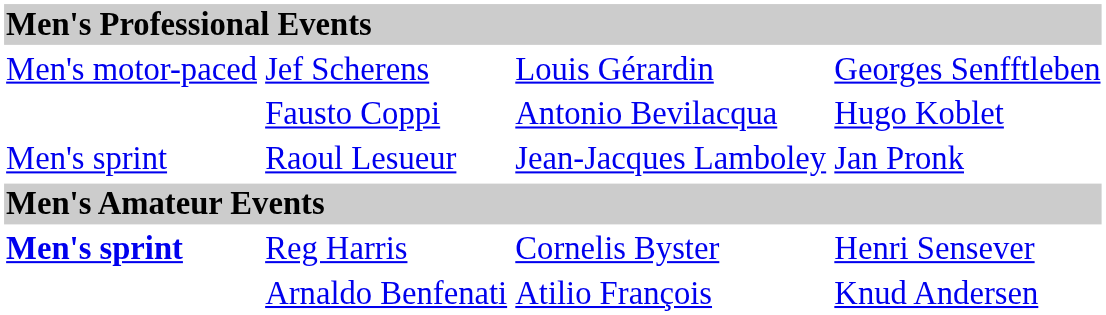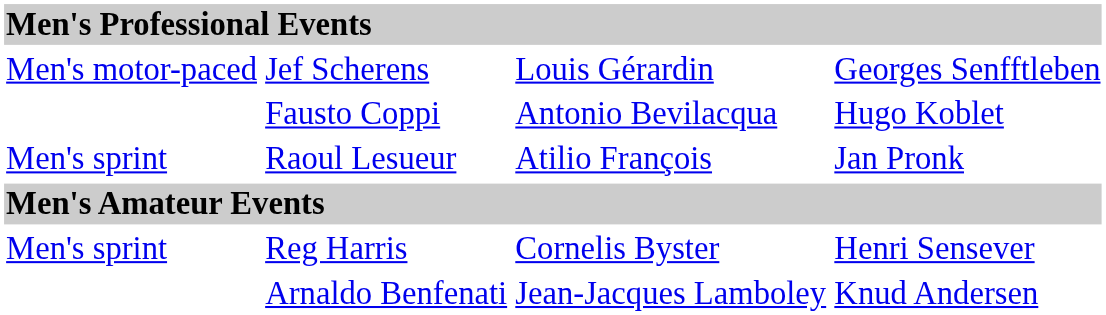 <table>
 <tr bgcolor="#cccccc">
 <td colspan=7><strong>Men's Professional Events</strong></td>
 </tr>
 <tr>
 <td><a href='#'>Men's motor-paced</a><br></td>
 <td><a href='#'>Jef Scherens</a><br></td>
 <td><a href='#'>Louis Gérardin</a><br></td>
 <td><a href='#'>Georges Senfftleben</a><br></td>
 </tr>
 <tr>
 <td><br></td>
 <td><a href='#'>Fausto Coppi</a><br></td>
 <td><a href='#'>Antonio Bevilacqua</a><br></td>
 <td><a href='#'>Hugo Koblet</a><br></td>
 </tr>
 <tr>
 <td><a href='#'>Men's sprint</a> <br></td>
 <td><a href='#'>Raoul Lesueur</a><br></td>
-<td><a href='#'>Jean-Jacques Lamboley</a><br></td>
+<td><a href='#'>Atilio François</a><br></td>
 <td><a href='#'>Jan Pronk</a><br></td>
 </tr>
 <tr bgcolor="#cccccc">
 <td colspan=7><strong>Men's Amateur Events</strong></td>
 </tr>
 <tr>
-<td><strong><a href='#'>Men's sprint</a> <br></strong></td>
+<td><a href='#'>Men's sprint</a> <br></td>
 <td><a href='#'>Reg Harris</a> <br></td>
 <td><a href='#'>Cornelis Byster</a> <br></td>
 <td><a href='#'>Henri Sensever</a> <br></td>
 </tr>
 <tr>
 <td><br></td>
 <td><a href='#'>Arnaldo Benfenati</a><br></td>
-<td><a href='#'>Atilio François</a><br></td>
+<td><a href='#'>Jean-Jacques Lamboley</a><br></td>
 <td><a href='#'>Knud Andersen</a><br></td>
 </tr>
 </table>
